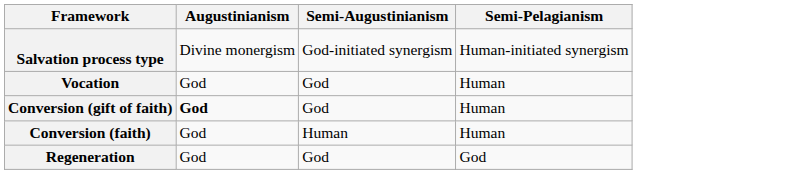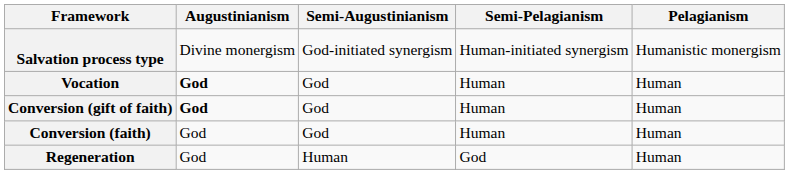 <table class="wikitable">
 <tr>
 <th>Framework</th>
 <th>Augustinianism</th>
 <th>Semi-Augustinianism</th>
 <th>Semi-Pelagianism</th>
+<th>Pelagianism</th>
 </tr>
 <tr>
 <th><br>Salvation process type</th>
 <td>Divine monergism</td>
 <td>God-initiated synergism</td>
 <td>Human-initiated synergism</td>
+<td>Humanistic monergism</td>
 </tr>
 <tr>
 <th>Vocation</th>
+<td><strong>God</strong></td>
 <td>God</td>
-<td>God</td>
+<td>Human</td>
 <td>Human</td>
 </tr>
 <tr>
 <th>Conversion (gift of faith)</th>
 <td><strong>God</strong></td>
 <td>God</td>
 <td>Human</td>
+<td>Human</td>
 </tr>
 <tr>
 <th>Conversion (faith)</th>
+<td>God</td>
 <td>God</td>
 <td>Human</td>
 <td>Human</td>
 </tr>
 <tr>
 <th>Regeneration</th>
 <td>God</td>
+<td>Human</td>
 <td>God</td>
-<td>God</td>
+<td>Human</td>
 </tr>
 </table>
